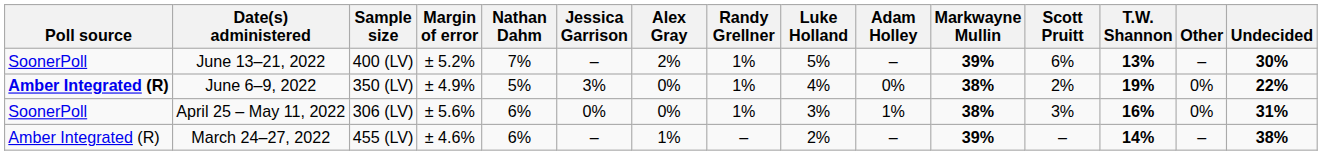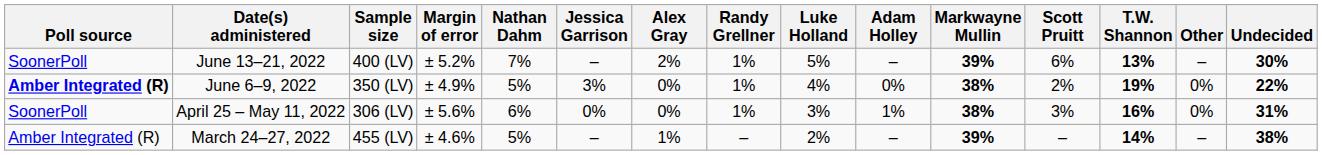 <table class="wikitable" style="font-size:90%;text-align:center;">
 <tr style="vertical-align:bottom">
 <th>Poll source</th>
 <th>Date(s)<br>administered</th>
 <th>Sample<br>size</th>
 <th>Margin<br>of error</th>
 <th style="width:60px;">Nathan<br>Dahm</th>
 <th style="width:60px;">Jessica<br>Garrison</th>
 <th style="width:60px;">Alex<br>Gray</th>
 <th style="width:60px;">Randy<br>Grellner</th>
 <th style="width:60px;">Luke<br>Holland</th>
 <th style="width:60px;">Adam<br>Holley</th>
 <th style="width:60px;">Markwayne<br>Mullin</th>
 <th style="width:60px;">Scott<br>Pruitt</th>
 <th style="width:60px;">T.W.<br>Shannon</th>
 <th>Other</th>
 <th>Undecided</th>
 </tr>
 <tr>
 <td style="text-align:left;"><a href='#'>SoonerPoll</a></td>
 <td>June 13–21, 2022</td>
 <td>400 (LV)</td>
 <td>± 5.2%</td>
 <td>7%</td>
 <td>–</td>
 <td>2%</td>
 <td>1%</td>
 <td>5%</td>
 <td>–</td>
 <td><strong>39%</strong></td>
 <td>6%</td>
 <td><strong>13%</strong></td>
 <td>–</td>
 <td><strong>30%</strong></td>
 </tr>
 <tr>
 <td style="text-align:left;"><strong><a href='#'>Amber Integrated</a> (R)</strong></td>
 <td>June 6–9, 2022</td>
 <td>350 (LV)</td>
 <td>± 4.9%</td>
 <td>5%</td>
 <td>3%</td>
 <td>0%</td>
 <td>1%</td>
 <td>4%</td>
 <td>0%</td>
 <td><strong>38%</strong></td>
 <td>2%</td>
 <td><strong>19%</strong></td>
 <td>0%</td>
 <td><strong>22%</strong></td>
 </tr>
 <tr>
 <td style="text-align:left;"><a href='#'>SoonerPoll</a></td>
 <td>April 25 – May 11, 2022</td>
 <td>306 (LV)</td>
 <td>± 5.6%</td>
 <td>6%</td>
 <td>0%</td>
 <td>0%</td>
 <td>1%</td>
 <td>3%</td>
 <td>1%</td>
 <td><strong>38%</strong></td>
 <td>3%</td>
 <td><strong>16%</strong></td>
 <td>0%</td>
 <td><strong>31%</strong></td>
 </tr>
 <tr>
 <td style="text-align:left;"><a href='#'>Amber Integrated</a> (R)</td>
 <td>March 24–27, 2022</td>
 <td>455 (LV)</td>
 <td>± 4.6%</td>
-<td>6%</td>
+<td>5%</td>
 <td>–</td>
 <td>1%</td>
 <td>–</td>
 <td>2%</td>
 <td>–</td>
 <td><strong>39%</strong></td>
 <td>–</td>
 <td><strong>14%</strong></td>
 <td>–</td>
 <td><strong>38%</strong></td>
 </tr>
 </table>
